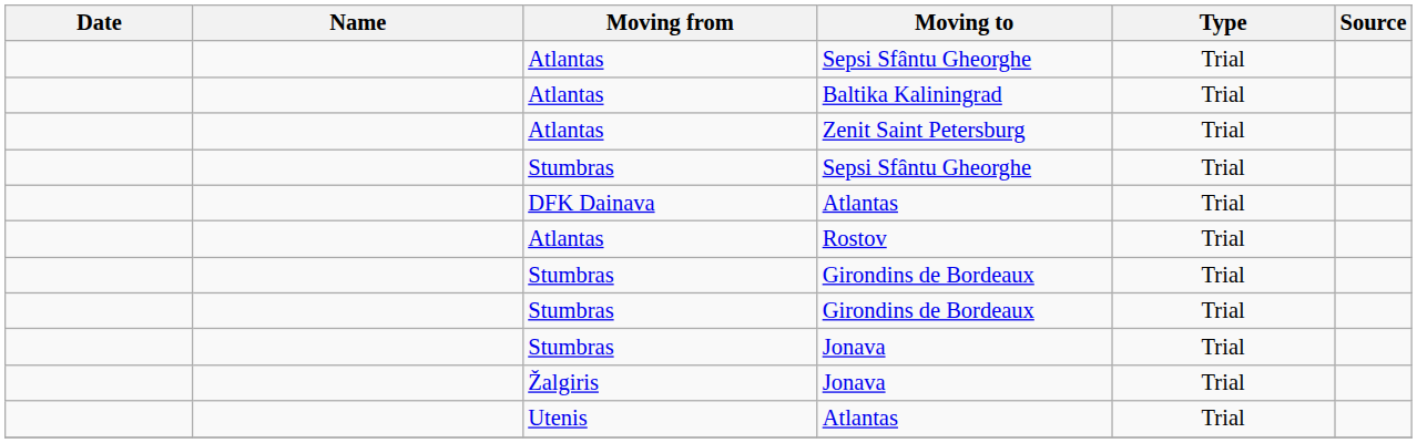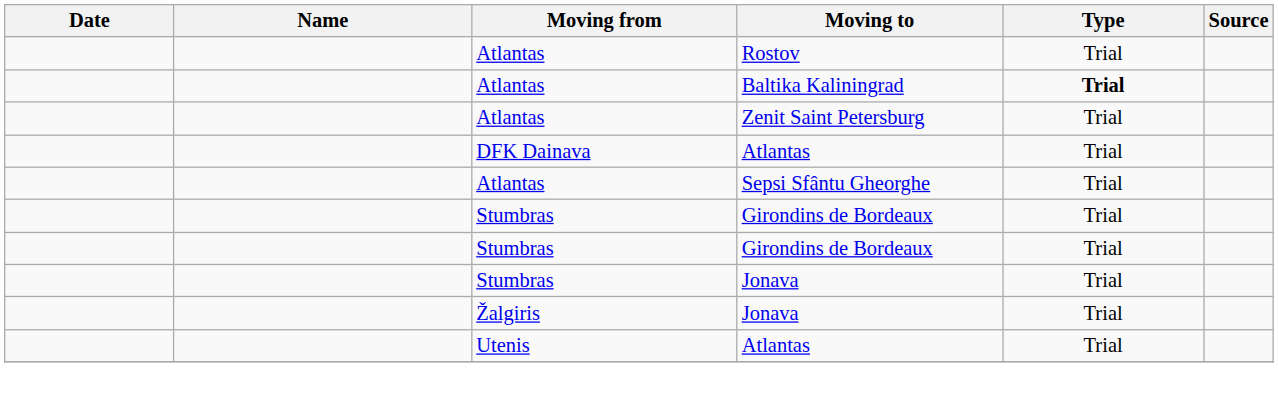 <table class="wikitable sortable">
 <tr>
 <th style="width:125px;">Date</th>
 <th style="width:225px;">Name</th>
 <th style="width:200px;">Moving from</th>
 <th style="width:200px;">Moving to</th>
 <th style="width:150px;">Type</th>
 <th style="width:20px;">Source</th>
 </tr>
 <tr>
 <td align=center></td>
 <td> </td>
 <td><a href='#'>Atlantas</a></td>
-<td> <a href='#'>Sepsi Sfântu Gheorghe</a></td>
+<td> <a href='#'>Rostov</a></td>
 <td align=center>Trial</td>
 <td align=center></td>
 </tr>
 <tr>
 <td align=center></td>
 <td> </td>
 <td><a href='#'>Atlantas</a></td>
 <td> <a href='#'>Baltika Kaliningrad</a></td>
-<td align=center>Trial</td>
+<td align=center><strong>Trial</strong></td>
 <td align=center></td>
 </tr>
 <tr>
 <td align=center></td>
 <td> </td>
 <td><a href='#'>Atlantas</a></td>
 <td> <a href='#'>Zenit Saint Petersburg</a></td>
-<td align=center>Trial</td>
-<td align=center></td>
-</tr>
-<tr>
-<td align=center></td>
-<td> </td>
-<td><a href='#'>Stumbras</a></td>
-<td> <a href='#'>Sepsi Sfântu Gheorghe</a></td>
 <td align=center>Trial</td>
 <td align=center></td>
 </tr>
 <tr>
 <td align=center></td>
 <td> </td>
 <td><a href='#'>DFK Dainava</a></td>
 <td><a href='#'>Atlantas</a></td>
 <td align=center>Trial</td>
 <td align=center></td>
 </tr>
 <tr>
 <td align=center></td>
 <td> </td>
 <td><a href='#'>Atlantas</a></td>
-<td> <a href='#'>Rostov</a></td>
+<td> <a href='#'>Sepsi Sfântu Gheorghe</a></td>
 <td align=center>Trial</td>
 <td align=center></td>
 </tr>
 <tr>
 <td align=center></td>
 <td> </td>
 <td><a href='#'>Stumbras</a></td>
 <td> <a href='#'>Girondins de Bordeaux</a></td>
 <td align=center>Trial</td>
 <td align=center></td>
 </tr>
 <tr>
 <td align=center></td>
 <td> </td>
 <td><a href='#'>Stumbras</a></td>
 <td> <a href='#'>Girondins de Bordeaux</a></td>
 <td align=center>Trial</td>
 <td align=center></td>
 </tr>
 <tr>
 <td align=center></td>
 <td> </td>
 <td><a href='#'>Stumbras</a></td>
 <td><a href='#'>Jonava</a></td>
 <td align=center>Trial</td>
 <td align=center></td>
 </tr>
 <tr>
 <td align=center></td>
 <td> </td>
 <td><a href='#'>Žalgiris</a></td>
 <td><a href='#'>Jonava</a></td>
 <td align=center>Trial</td>
 <td align=center></td>
 </tr>
 <tr>
 <td align=center></td>
 <td> </td>
 <td><a href='#'>Utenis</a></td>
 <td><a href='#'>Atlantas</a></td>
 <td align=center>Trial</td>
 <td align=center></td>
 </tr>
 <tr>
 </tr>
 </table>
